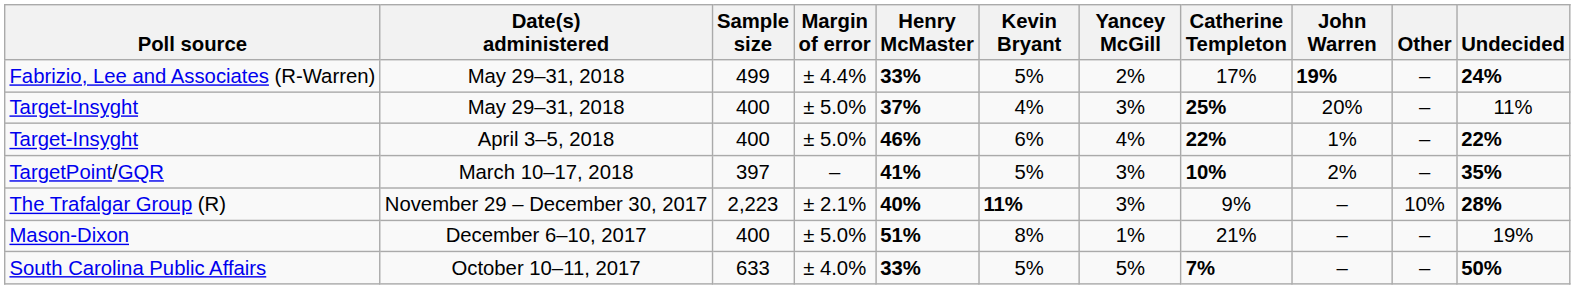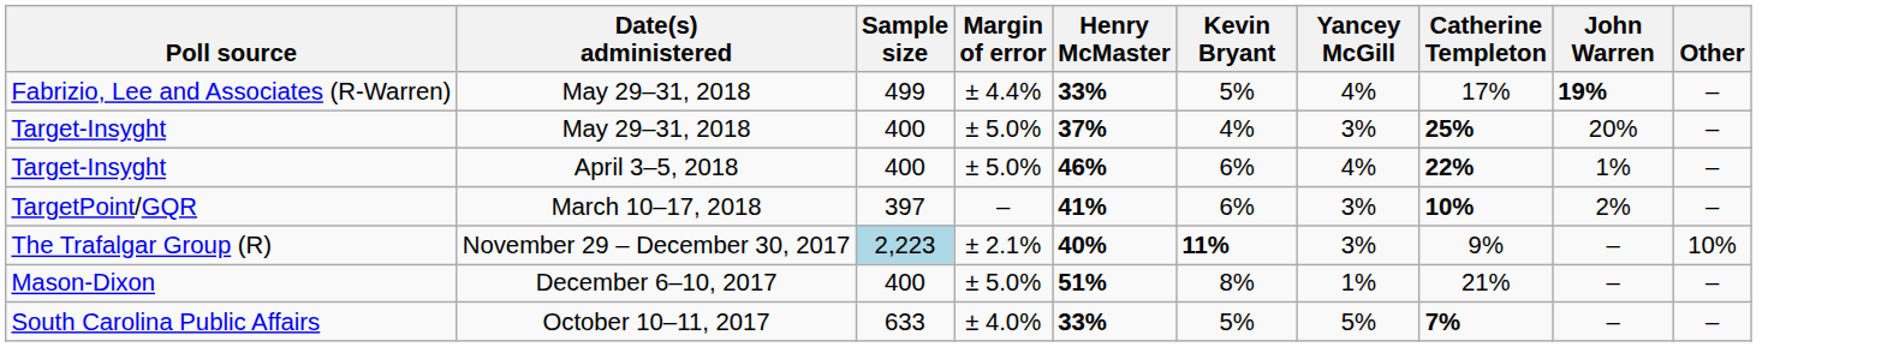 <table class="wikitable" style="font-size:90%">
 <tr valign=bottom>
 <th>Poll source</th>
 <th>Date(s)<br>administered</th>
 <th>Sample<br>size</th>
 <th>Margin<br>of error</th>
 <th style="width:65px;">Henry McMaster</th>
 <th style="width:65px;">Kevin Bryant</th>
 <th style="width:65px;">Yancey McGill</th>
 <th style="width:65px;">Catherine Templeton</th>
 <th style="width:65px;">John Warren</th>
 <th>Other</th>
-<th>Undecided</th>
 </tr>
 <tr>
 <td><a href='#'>Fabrizio, Lee and Associates</a> (R-Warren)</td>
 <td align=center>May 29–31, 2018</td>
 <td align=center>499</td>
 <td align=center>± 4.4%</td>
 <td><strong>33%</strong></td>
 <td align=center>5%</td>
-<td align=center>2%</td>
+<td align=center>4%</td>
 <td align=center>17%</td>
 <td><strong>19%</strong></td>
 <td align=center>–</td>
-<td><strong>24%</strong></td>
 </tr>
 <tr>
 <td><a href='#'>Target-Insyght</a></td>
 <td align=center>May 29–31, 2018</td>
 <td align=center>400</td>
 <td align=center>± 5.0%</td>
 <td><strong>37%</strong></td>
 <td align=center>4%</td>
 <td align=center>3%</td>
 <td><strong>25%</strong></td>
 <td align=center>20%</td>
 <td align=center>–</td>
-<td align=center>11%</td>
 </tr>
 <tr>
 <td><a href='#'>Target-Insyght</a></td>
 <td align=center>April 3–5, 2018</td>
 <td align=center>400</td>
 <td align=center>± 5.0%</td>
 <td><strong>46%</strong></td>
 <td align=center>6%</td>
 <td align=center>4%</td>
 <td><strong>22%</strong></td>
 <td align=center>1%</td>
 <td align=center>–</td>
-<td><strong>22%</strong></td>
 </tr>
 <tr>
 <td><a href='#'>TargetPoint</a>/<a href='#'>GQR</a></td>
 <td align=center>March 10–17, 2018</td>
 <td align=center>397</td>
 <td align=center>–</td>
 <td><strong>41%</strong></td>
-<td align=center>5%</td>
+<td align=center>6%</td>
 <td align=center>3%</td>
 <td><strong>10%</strong></td>
 <td align=center>2%</td>
 <td align=center>–</td>
-<td><strong>35%</strong></td>
 </tr>
 <tr>
 <td><a href='#'>The Trafalgar Group</a> (R)</td>
 <td align=center>November 29 – December 30, 2017</td>
-<td align=center>2,223</td>
+<td align=center style="background: lightblue;">2,223</td>
 <td align=center>± 2.1%</td>
 <td><strong>40%</strong></td>
 <td><strong>11%</strong></td>
 <td align=center>3%</td>
 <td align=center>9%</td>
 <td align=center>–</td>
 <td align=center>10%</td>
-<td><strong>28%</strong></td>
 </tr>
 <tr>
 <td><a href='#'>Mason-Dixon</a></td>
 <td align=center>December 6–10, 2017</td>
 <td align=center>400</td>
 <td align=center>± 5.0%</td>
 <td><strong>51%</strong></td>
 <td align=center>8%</td>
 <td align=center>1%</td>
 <td align=center>21%</td>
 <td align=center>–</td>
 <td align=center>–</td>
-<td align=center>19%</td>
 </tr>
 <tr>
 <td><a href='#'>South Carolina Public Affairs</a></td>
 <td align=center>October 10–11, 2017</td>
 <td align=center>633</td>
 <td align=center>± 4.0%</td>
 <td><strong>33%</strong></td>
 <td align=center>5%</td>
 <td align=center>5%</td>
 <td><strong>7%</strong></td>
 <td align=center>–</td>
 <td align=center>–</td>
-<td><strong>50%</strong></td>
 </tr>
 </table>
